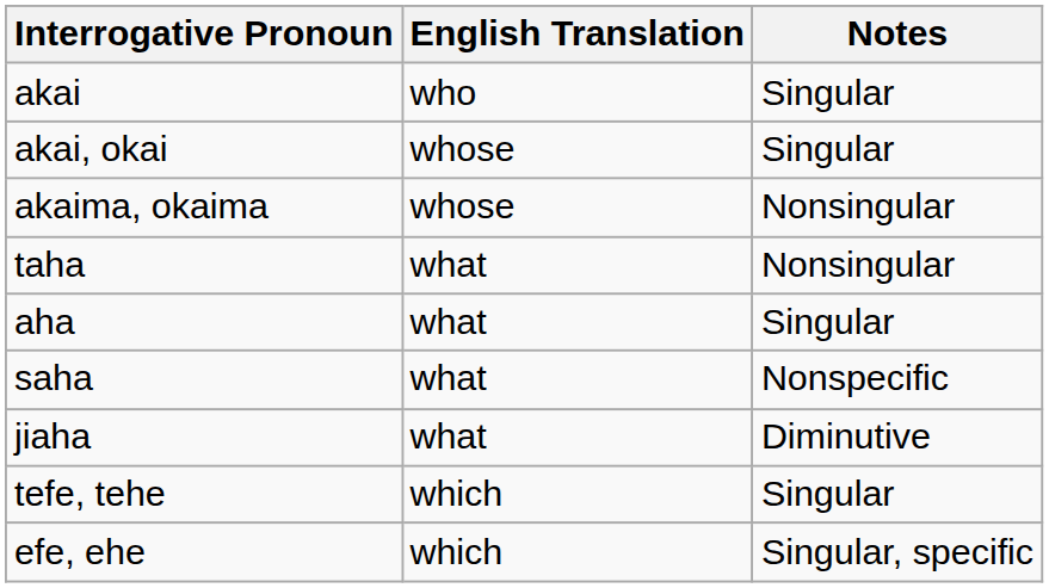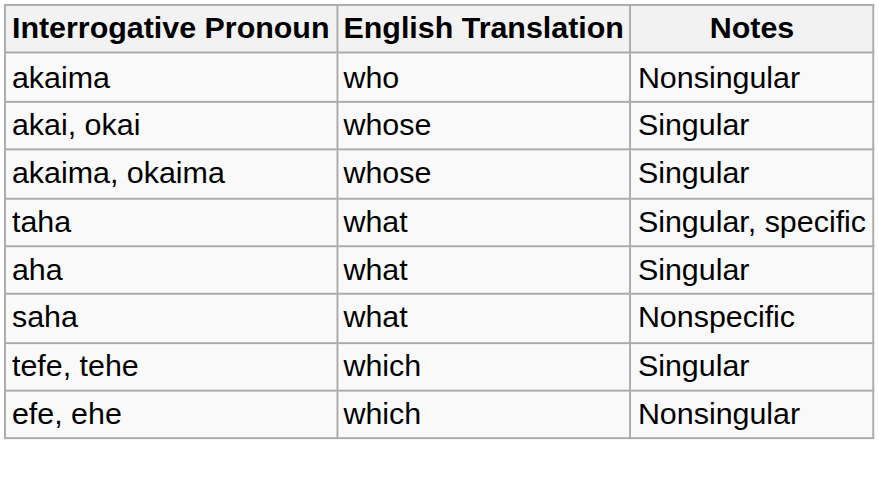 <table class="wikitable">
 <tr>
 <th>Interrogative Pronoun</th>
 <th>English Translation</th>
 <th>Notes</th>
 </tr>
 <tr>
-<td>akai</td>
+<td>akaima</td>
 <td>who</td>
-<td>Singular</td>
+<td>Nonsingular</td>
 </tr>
 <tr>
 <td>akai, okai</td>
 <td>whose</td>
 <td>Singular</td>
 </tr>
 <tr>
 <td>akaima, okaima</td>
 <td>whose</td>
-<td>Nonsingular</td>
+<td>Singular</td>
 </tr>
 <tr>
 <td>taha</td>
 <td>what</td>
-<td>Nonsingular</td>
+<td>Singular, specific</td>
 </tr>
 <tr>
 <td>aha</td>
 <td>what</td>
 <td>Singular</td>
 </tr>
 <tr>
 <td>saha</td>
 <td>what</td>
 <td>Nonspecific</td>
 </tr>
 <tr>
-<td>jiaha</td>
-<td>what</td>
-<td>Diminutive</td>
-</tr>
-<tr>
 <td>tefe, tehe</td>
 <td>which</td>
 <td>Singular</td>
 </tr>
 <tr>
 <td>efe, ehe</td>
 <td>which</td>
-<td>Singular, specific</td>
+<td>Nonsingular</td>
 </tr>
 </table>
